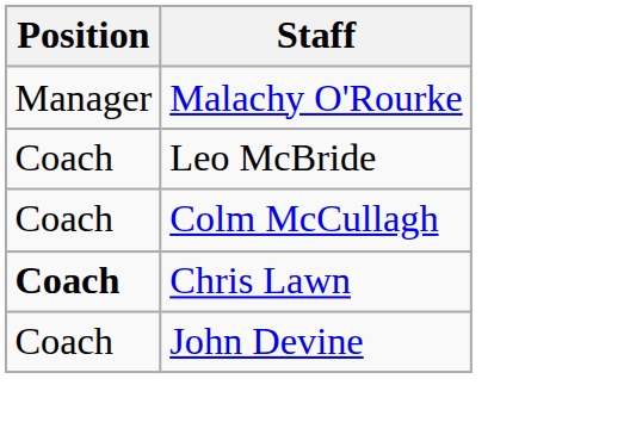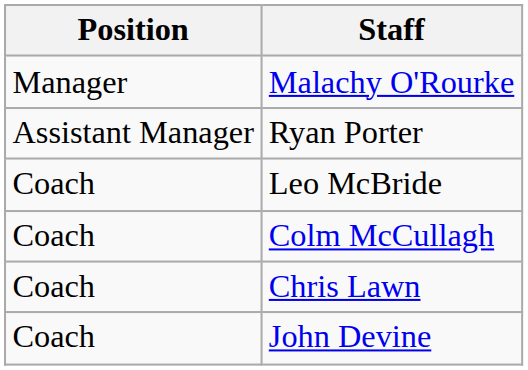 <table class="wikitable">
 <tr>
 <th>Position</th>
 <th>Staff</th>
 </tr>
 <tr>
 <td>Manager</td>
 <td><a href='#'>Malachy O'Rourke</a></td>
 </tr>
 <tr>
+<td>Assistant Manager</td>
+<td>Ryan Porter</td>
+</tr>
+<tr>
 <td>Coach</td>
 <td>Leo McBride</td>
 </tr>
 <tr>
 <td>Coach</td>
 <td><a href='#'>Colm McCullagh</a></td>
 </tr>
 <tr>
-<td><strong>Coach</strong></td>
+<td>Coach</td>
 <td><a href='#'>Chris Lawn</a></td>
 </tr>
 <tr>
 <td>Coach</td>
 <td><a href='#'>John Devine</a></td>
 </tr>
 </table>
